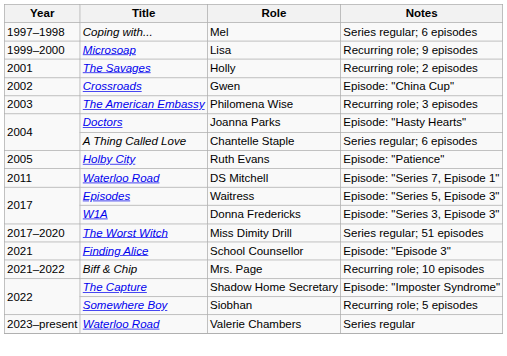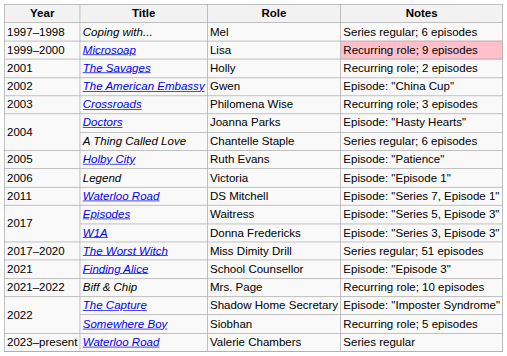 <table class="wikitable sortable">
 <tr>
 <th>Year</th>
 <th>Title</th>
 <th>Role</th>
 <th class="unsortable">Notes</th>
 </tr>
 <tr>
 <td>1997–1998</td>
 <td><em>Coping with...</em></td>
 <td>Mel</td>
 <td>Series regular; 6 episodes</td>
 </tr>
 <tr>
 <td>1999–2000</td>
 <td><em><a href='#'>Microsoap</a></em></td>
 <td>Lisa</td>
-<td>Recurring role; 9 episodes</td>
+<td style="background: pink;">Recurring role; 9 episodes</td>
 </tr>
 <tr>
 <td>2001</td>
 <td><em><a href='#'>The Savages</a></em></td>
 <td>Holly</td>
 <td>Recurring role; 2 episodes</td>
 </tr>
 <tr>
 <td>2002</td>
-<td><em><a href='#'>Crossroads</a></em></td>
+<td><em><a href='#'>The American Embassy</a></em></td>
 <td>Gwen</td>
 <td>Episode: "China Cup"</td>
 </tr>
 <tr>
 <td>2003</td>
-<td><em><a href='#'>The American Embassy</a></em></td>
+<td><em><a href='#'>Crossroads</a></em></td>
 <td>Philomena Wise</td>
 <td>Recurring role; 3 episodes</td>
 </tr>
 <tr>
 <td rowspan="2">2004</td>
 <td><em><a href='#'>Doctors</a></em></td>
 <td>Joanna Parks</td>
 <td>Episode: "Hasty Hearts"</td>
 </tr>
 <tr>
 <td><em>A Thing Called Love</em></td>
 <td>Chantelle Staple</td>
 <td>Series regular; 6 episodes</td>
 </tr>
 <tr>
 <td>2005</td>
 <td><em><a href='#'>Holby City</a></em></td>
 <td>Ruth Evans</td>
 <td>Episode: "Patience"</td>
+</tr>
+<tr>
+<td>2006</td>
+<td><em>Legend</em></td>
+<td>Victoria</td>
+<td>Episode: "Episode 1"</td>
 </tr>
 <tr>
 <td>2011</td>
 <td><em><a href='#'>Waterloo Road</a></em></td>
 <td>DS Mitchell</td>
 <td>Episode: "Series 7, Episode 1"</td>
 </tr>
 <tr>
 <td rowspan="2">2017</td>
 <td><em><a href='#'>Episodes</a></em></td>
 <td>Waitress</td>
 <td>Episode: "Series 5, Episode 3"</td>
 </tr>
 <tr>
 <td><em><a href='#'>W1A</a></em></td>
 <td>Donna Fredericks</td>
 <td>Episode: "Series 3, Episode 3"</td>
 </tr>
 <tr>
 <td>2017–2020</td>
 <td><em><a href='#'>The Worst Witch</a></em></td>
 <td>Miss Dimity Drill</td>
 <td>Series regular; 51 episodes</td>
 </tr>
 <tr>
 <td>2021</td>
 <td><em><a href='#'>Finding Alice</a></em></td>
 <td>School Counsellor</td>
 <td>Episode: "Episode 3"</td>
 </tr>
 <tr>
 <td>2021–2022</td>
 <td><em>Biff & Chip</em></td>
 <td>Mrs. Page</td>
 <td>Recurring role; 10 episodes</td>
 </tr>
 <tr>
 <td rowspan="2">2022</td>
 <td><em><a href='#'>The Capture</a></em></td>
 <td>Shadow Home Secretary</td>
 <td>Episode: "Imposter Syndrome"</td>
 </tr>
 <tr>
 <td><em><a href='#'>Somewhere Boy</a></em></td>
 <td>Siobhan</td>
 <td>Recurring role; 5 episodes</td>
 </tr>
 <tr>
 <td>2023–present</td>
 <td><em><a href='#'>Waterloo Road</a></em></td>
 <td>Valerie Chambers</td>
 <td>Series regular</td>
 </tr>
 <tr>
 </tr>
 </table>
